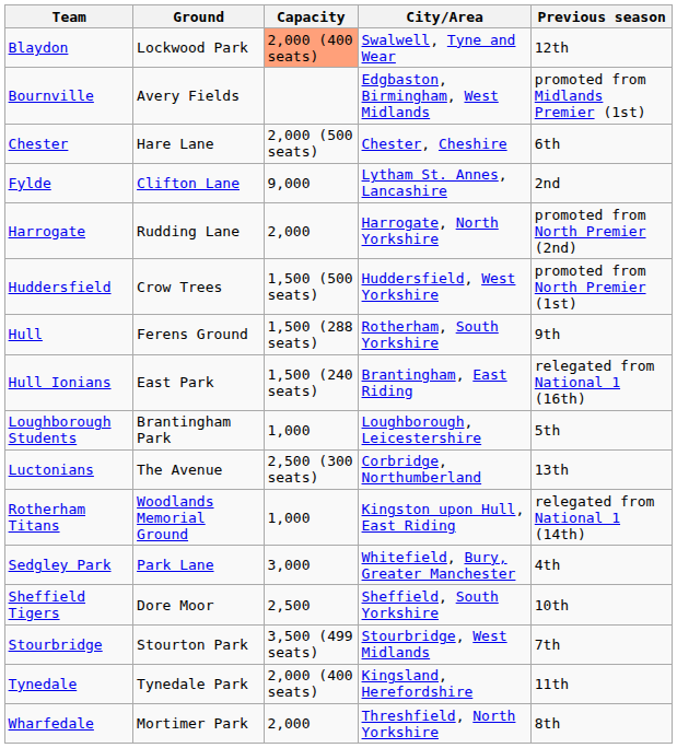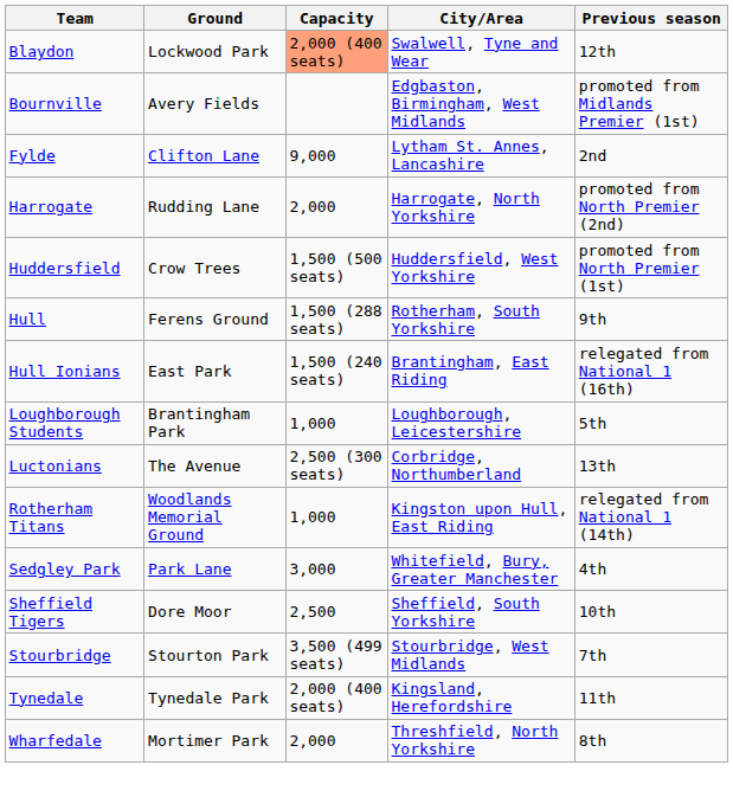 <table class="wikitable sortable">
 <tr>
 <th>Team</th>
 <th>Ground</th>
 <th>Capacity</th>
 <th>City/Area</th>
 <th>Previous season</th>
 </tr>
 <tr>
 <td><a href='#'>Blaydon</a></td>
 <td>Lockwood Park</td>
 <td style="background: lightsalmon;">2,000 (400 seats)</td>
 <td><a href='#'>Swalwell</a>, <a href='#'>Tyne and Wear</a></td>
 <td>12th</td>
 </tr>
 <tr>
 <td><a href='#'>Bournville</a></td>
 <td>Avery Fields</td>
 <td></td>
 <td><a href='#'>Edgbaston</a>, <a href='#'>Birmingham</a>, <a href='#'>West Midlands</a></td>
 <td>promoted from <a href='#'>Midlands Premier</a> (1st)</td>
-</tr>
-<tr>
-<td><a href='#'>Chester</a></td>
-<td>Hare Lane</td>
-<td>2,000 (500 seats)</td>
-<td><a href='#'>Chester</a>, <a href='#'>Cheshire</a></td>
-<td>6th</td>
 </tr>
 <tr>
 <td><a href='#'>Fylde</a></td>
 <td><a href='#'>Clifton Lane</a></td>
 <td>9,000</td>
 <td><a href='#'>Lytham St. Annes</a>, <a href='#'>Lancashire</a></td>
 <td>2nd</td>
 </tr>
 <tr>
 <td><a href='#'>Harrogate</a></td>
 <td>Rudding Lane</td>
 <td>2,000</td>
 <td><a href='#'>Harrogate</a>, <a href='#'>North Yorkshire</a></td>
 <td>promoted from <a href='#'>North Premier</a> (2nd)</td>
 </tr>
 <tr>
 <td><a href='#'>Huddersfield</a></td>
 <td>Crow Trees</td>
 <td>1,500 (500 seats)</td>
 <td><a href='#'>Huddersfield</a>, <a href='#'>West Yorkshire</a></td>
 <td>promoted from <a href='#'>North Premier</a> (1st)</td>
 </tr>
 <tr>
 <td><a href='#'>Hull</a></td>
 <td>Ferens Ground</td>
 <td>1,500 (288 seats)</td>
 <td><a href='#'>Rotherham</a>, <a href='#'>South Yorkshire</a></td>
 <td>9th</td>
 </tr>
 <tr>
 <td><a href='#'>Hull Ionians</a></td>
 <td>East Park</td>
 <td>1,500 (240 seats)</td>
 <td><a href='#'>Brantingham</a>, <a href='#'>East Riding</a></td>
 <td>relegated from <a href='#'>National 1</a> (16th)</td>
 </tr>
 <tr>
 <td><a href='#'>Loughborough Students</a></td>
 <td>Brantingham Park</td>
 <td>1,000</td>
 <td><a href='#'>Loughborough</a>, <a href='#'>Leicestershire</a></td>
 <td>5th</td>
 </tr>
 <tr>
 <td><a href='#'>Luctonians</a></td>
 <td>The Avenue</td>
 <td>2,500 (300 seats)</td>
 <td><a href='#'>Corbridge</a>, <a href='#'>Northumberland</a></td>
 <td>13th</td>
 </tr>
 <tr>
 <td><a href='#'>Rotherham Titans</a></td>
 <td><a href='#'>Woodlands Memorial Ground</a></td>
 <td>1,000</td>
 <td><a href='#'>Kingston upon Hull</a>, <a href='#'>East Riding</a></td>
 <td>relegated from <a href='#'>National 1</a> (14th)</td>
 </tr>
 <tr>
 <td><a href='#'>Sedgley Park</a></td>
 <td><a href='#'>Park Lane</a></td>
 <td>3,000</td>
 <td><a href='#'>Whitefield</a>, <a href='#'>Bury, Greater Manchester</a></td>
 <td>4th</td>
 </tr>
 <tr>
 <td><a href='#'>Sheffield Tigers</a></td>
 <td>Dore Moor</td>
 <td>2,500</td>
 <td><a href='#'>Sheffield</a>, <a href='#'>South Yorkshire</a></td>
 <td>10th</td>
 </tr>
 <tr>
 <td><a href='#'>Stourbridge</a></td>
 <td>Stourton Park</td>
 <td>3,500 (499 seats)</td>
 <td><a href='#'>Stourbridge</a>, <a href='#'>West Midlands</a></td>
 <td>7th</td>
 </tr>
 <tr>
 <td><a href='#'>Tynedale</a></td>
 <td>Tynedale Park</td>
 <td>2,000 (400 seats)</td>
 <td><a href='#'>Kingsland</a>, <a href='#'>Herefordshire</a></td>
 <td>11th</td>
 </tr>
 <tr>
 <td><a href='#'>Wharfedale</a></td>
 <td>Mortimer Park</td>
 <td>2,000</td>
 <td><a href='#'>Threshfield</a>, <a href='#'>North Yorkshire</a></td>
 <td>8th</td>
 </tr>
 <tr>
 </tr>
 </table>
